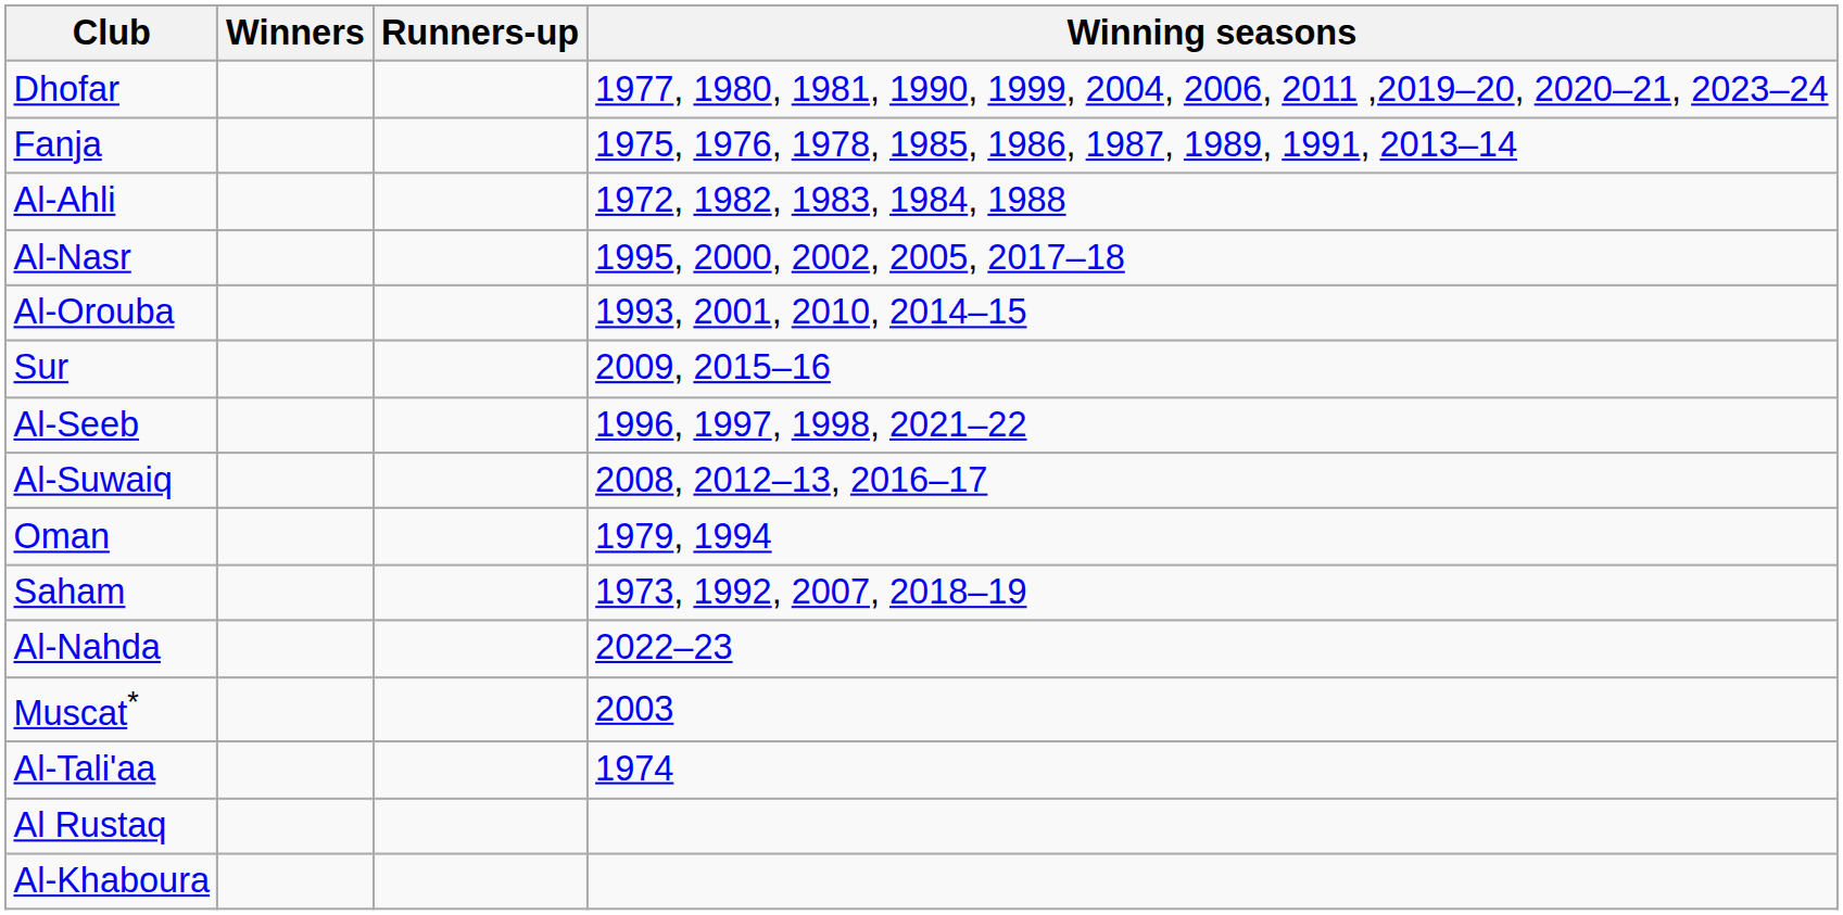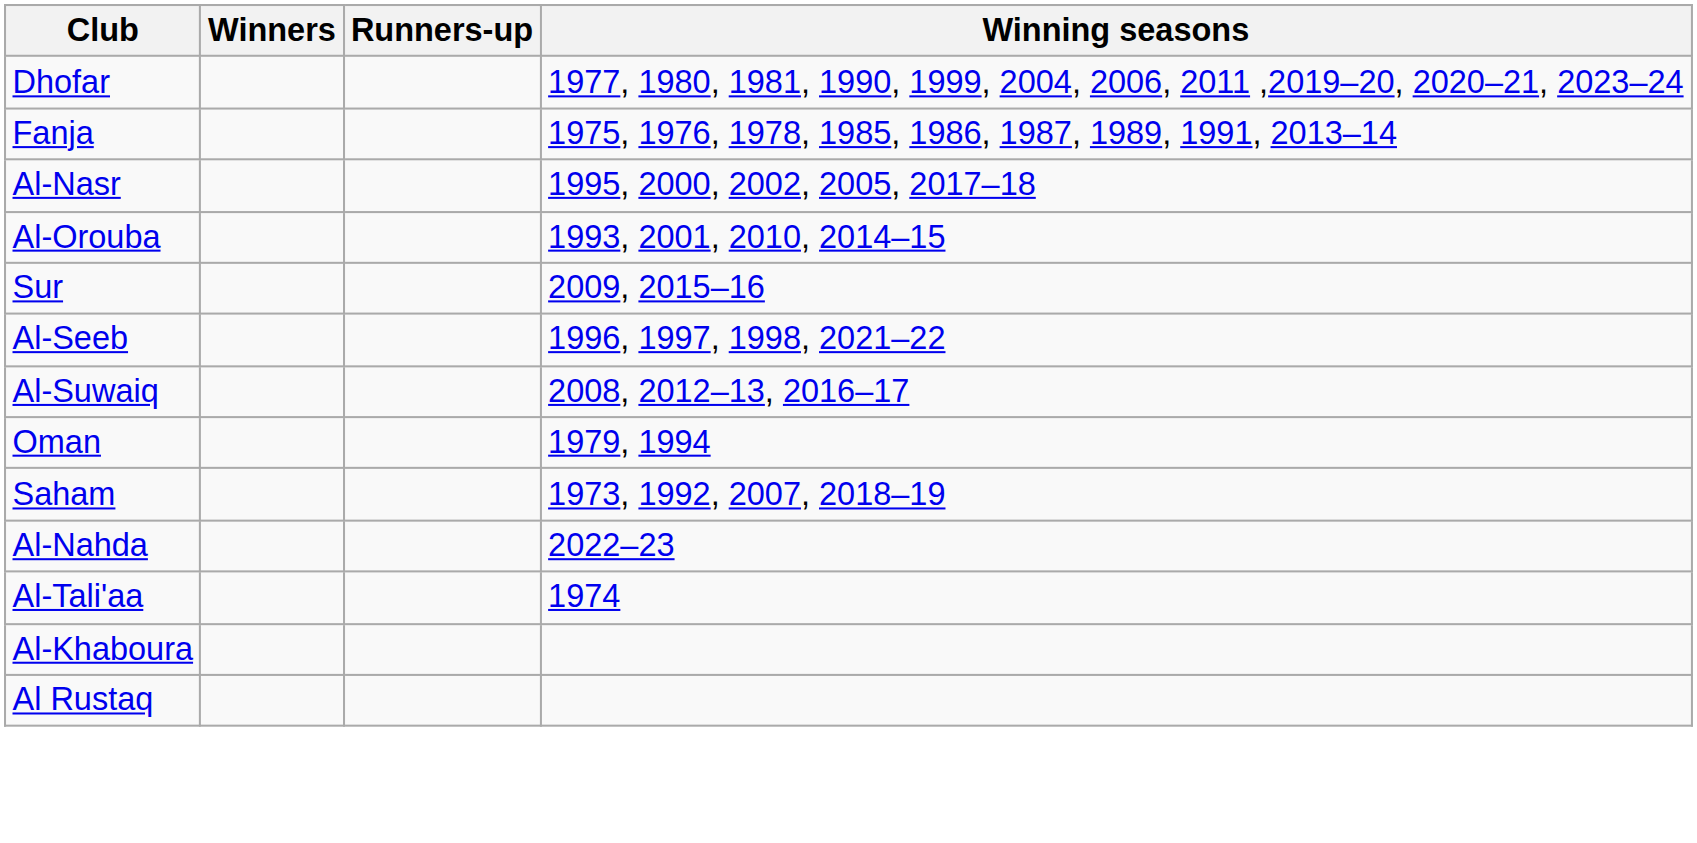 <table class="wikitable">
 <tr>
 <th>Club</th>
 <th>Winners</th>
 <th>Runners-up</th>
 <th>Winning seasons</th>
 </tr>
 <tr>
 <td><a href='#'>Dhofar</a></td>
 <td></td>
 <td></td>
 <td><a href='#'>1977</a>, <a href='#'>1980</a>, <a href='#'>1981</a>, <a href='#'>1990</a>, <a href='#'>1999</a>, <a href='#'>2004</a>, <a href='#'>2006</a>, <a href='#'>2011</a> ,<a href='#'>2019–20</a>, <a href='#'>2020–21</a>, <a href='#'>2023–24</a></td>
 </tr>
 <tr>
 <td><a href='#'>Fanja</a></td>
 <td></td>
 <td></td>
 <td><a href='#'>1975</a>, <a href='#'>1976</a>, <a href='#'>1978</a>, <a href='#'>1985</a>, <a href='#'>1986</a>, <a href='#'>1987</a>, <a href='#'>1989</a>, <a href='#'>1991</a>, <a href='#'>2013–14</a></td>
-</tr>
-<tr>
-<td><a href='#'>Al-Ahli</a></td>
-<td></td>
-<td></td>
-<td><a href='#'>1972</a>, <a href='#'>1982</a>, <a href='#'>1983</a>, <a href='#'>1984</a>, <a href='#'>1988</a></td>
 </tr>
 <tr>
 <td><a href='#'>Al-Nasr</a></td>
 <td></td>
 <td></td>
 <td><a href='#'>1995</a>, <a href='#'>2000</a>, <a href='#'>2002</a>, <a href='#'>2005</a>, <a href='#'>2017–18</a></td>
 </tr>
 <tr>
 <td><a href='#'>Al-Orouba</a></td>
 <td></td>
 <td></td>
 <td><a href='#'>1993</a>, <a href='#'>2001</a>, <a href='#'>2010</a>, <a href='#'>2014–15</a></td>
 </tr>
 <tr>
 <td><a href='#'>Sur</a></td>
 <td></td>
 <td></td>
 <td><a href='#'>2009</a>, <a href='#'>2015–16</a></td>
 </tr>
 <tr>
 <td><a href='#'>Al-Seeb</a></td>
 <td></td>
 <td></td>
 <td><a href='#'>1996</a>, <a href='#'>1997</a>, <a href='#'>1998</a>, <a href='#'>2021–22</a></td>
 </tr>
 <tr>
 <td><a href='#'>Al-Suwaiq</a></td>
 <td></td>
 <td></td>
 <td><a href='#'>2008</a>, <a href='#'>2012–13</a>, <a href='#'>2016–17</a></td>
 </tr>
 <tr>
 <td><a href='#'>Oman</a></td>
 <td></td>
 <td></td>
 <td><a href='#'>1979</a>, <a href='#'>1994</a></td>
 </tr>
 <tr>
 <td><a href='#'>Saham</a></td>
 <td></td>
 <td></td>
 <td><a href='#'>1973</a>, <a href='#'>1992</a>, <a href='#'>2007</a>, <a href='#'>2018–19</a></td>
 </tr>
 <tr>
 <td><a href='#'>Al-Nahda</a></td>
 <td></td>
 <td></td>
 <td><a href='#'>2022–23</a></td>
 </tr>
 <tr>
-<td><a href='#'>Muscat</a><sup>*</sup></td>
-<td></td>
-<td></td>
-<td><a href='#'>2003</a></td>
-</tr>
-<tr>
 <td><a href='#'>Al-Tali'aa</a></td>
 <td></td>
 <td></td>
 <td><a href='#'>1974</a></td>
+</tr>
+<tr>
+<td><a href='#'>Al-Khaboura</a></td>
+<td></td>
+<td></td>
+<td></td>
 </tr>
 <tr>
 <td><a href='#'>Al Rustaq</a></td>
 <td></td>
 <td></td>
 <td></td>
 </tr>
-<tr>
-<td><a href='#'>Al-Khaboura</a></td>
-<td></td>
-<td></td>
-<td></td>
-</tr>
 </table>
